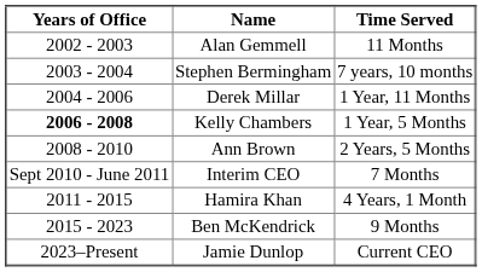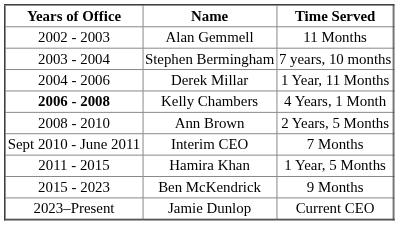 <table class="toccolours" border="2" cellspacing=0 cellpadding=2 style="text-align:center; border-collapse:collapse;">
 <tr colspan=4| CEOs>
 <th>Years of Office</th>
 <th>Name</th>
 <th>Time Served</th>
 </tr>
 <tr>
 <td>2002 - 2003</td>
 <td>Alan Gemmell</td>
 <td>11 Months</td>
 </tr>
 <tr>
 <td>2003 - 2004</td>
 <td>Stephen Bermingham</td>
 <td>7 years, 10 months</td>
 </tr>
 <tr>
 <td>2004 - 2006</td>
 <td>Derek Millar</td>
 <td>1 Year, 11 Months</td>
 </tr>
 <tr>
 <td><strong>2006 - 2008</strong></td>
 <td>Kelly Chambers</td>
-<td>1 Year, 5 Months</td>
+<td>4 Years, 1 Month</td>
 </tr>
 <tr>
 <td>2008 - 2010</td>
 <td>Ann Brown</td>
 <td>2 Years, 5 Months</td>
 </tr>
 <tr>
 <td>Sept 2010 - June 2011</td>
 <td>Interim CEO</td>
 <td>7 Months</td>
 </tr>
 <tr>
 <td>2011 - 2015</td>
 <td>Hamira Khan</td>
-<td>4 Years, 1 Month</td>
+<td>1 Year, 5 Months</td>
 </tr>
 <tr>
 <td>2015 - 2023</td>
 <td>Ben McKendrick</td>
 <td>9 Months</td>
 </tr>
 <tr>
 <td>2023–Present</td>
 <td>Jamie Dunlop</td>
 <td>Current CEO</td>
 </tr>
 <tr>
 </tr>
 </table>
